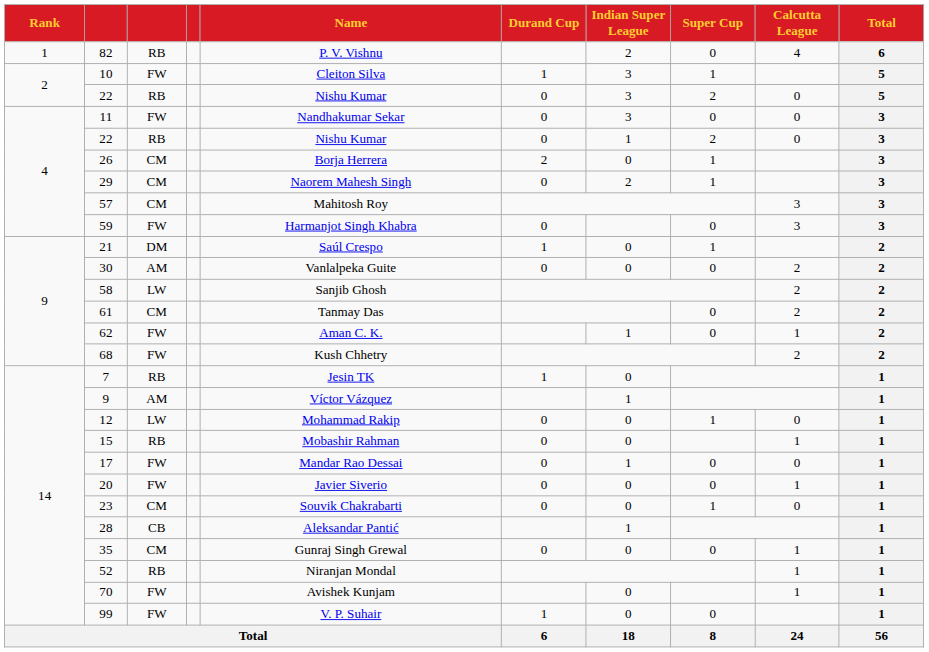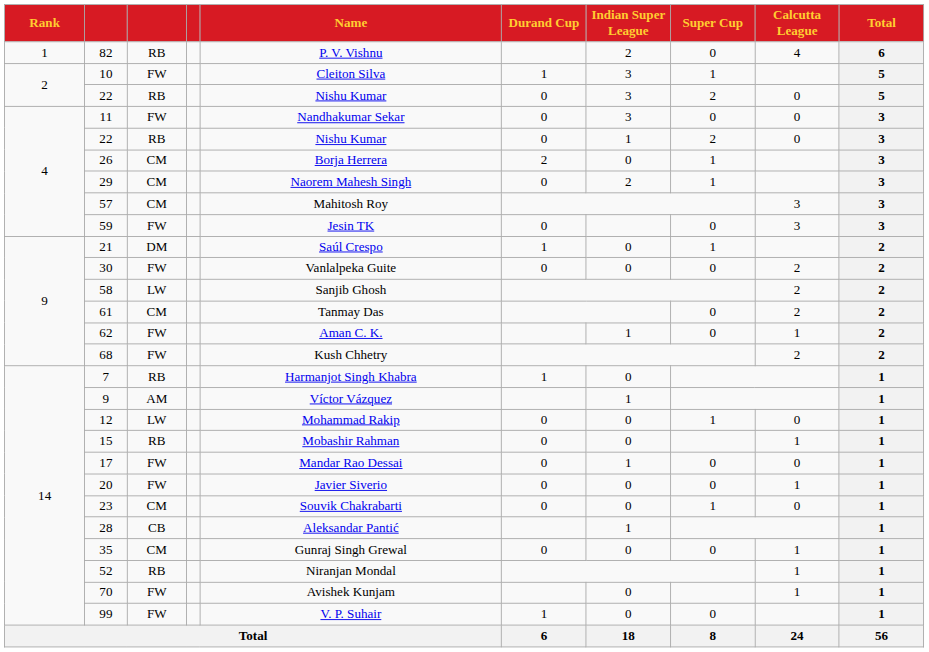 <table class="wikitable" style="text-align:center; font-size:90%; width:80%;">
 <tr>
 <th style="background:#d71a23; color:#ffcd31; text-align:center;">Rank</th>
 <th style="background:#d71a23; color:#ffcd31; text-align:center;"></th>
 <th style="background:#d71a23; color:#ffcd31; text-align:center;"></th>
 <th style="background:#d71a23; color:#ffcd31; text-align:center;"></th>
 <th style="background:#d71a23; color:#ffcd31; text-align:center;">Name</th>
 <th style="background:#d71a23; color:#ffcd31; text-align:center; width:86px;">Durand Cup</th>
 <th style="background:#d71a23; color:#ffcd31; text-align:center; width:86px;">Indian Super League</th>
 <th style="background:#d71a23; color:#ffcd31; text-align:center; width:86px;">Super Cup</th>
 <th style="background:#d71a23; color:#ffcd31; text-align:center; width:86px;">Calcutta League</th>
 <th style="background:#d71a23; color:#ffcd31; text-align:center; width:86px;">Total</th>
 </tr>
 <tr>
 <td rowspan=1>1</td>
 <td>82</td>
 <td>RB</td>
 <td></td>
 <td><a href='#'>P. V. Vishnu</a></td>
 <td></td>
 <td>2</td>
 <td>0</td>
 <td>4</td>
 <th>6</th>
 </tr>
 <tr>
 <td rowspan=2>2</td>
 <td>10</td>
 <td>FW</td>
 <td></td>
 <td><a href='#'>Cleiton Silva</a></td>
 <td>1</td>
 <td>3</td>
 <td>1</td>
 <td></td>
 <th>5</th>
 </tr>
 <tr>
 <td>22</td>
 <td>RB</td>
 <td></td>
 <td><a href='#'>Nishu Kumar</a></td>
 <td>0</td>
 <td>3</td>
 <td>2</td>
 <td>0</td>
 <th>5</th>
 </tr>
 <tr>
 <td rowspan=6>4</td>
 <td>11</td>
 <td>FW</td>
 <td></td>
 <td><a href='#'>Nandhakumar Sekar</a></td>
 <td>0</td>
 <td>3</td>
 <td>0</td>
 <td>0</td>
 <th>3</th>
 </tr>
 <tr>
 <td>22</td>
 <td>RB</td>
 <td></td>
 <td><a href='#'>Nishu Kumar</a></td>
 <td>0</td>
 <td>1</td>
 <td>2</td>
 <td>0</td>
 <th>3</th>
 </tr>
 <tr>
 <td>26</td>
 <td>CM</td>
 <td></td>
 <td><a href='#'>Borja Herrera</a></td>
 <td>2</td>
 <td>0</td>
 <td>1</td>
 <td></td>
 <th>3</th>
 </tr>
 <tr>
 <td>29</td>
 <td>CM</td>
 <td></td>
 <td><a href='#'>Naorem Mahesh Singh</a></td>
 <td>0</td>
 <td>2</td>
 <td>1</td>
 <td></td>
 <th>3</th>
 </tr>
 <tr>
 <td>57</td>
 <td>CM</td>
 <td></td>
 <td>Mahitosh Roy</td>
 <td colspan=3></td>
 <td>3</td>
 <th>3</th>
 </tr>
 <tr>
 <td>59</td>
 <td>FW</td>
 <td></td>
-<td><a href='#'>Harmanjot Singh Khabra</a></td>
+<td><a href='#'>Jesin TK</a></td>
 <td>0</td>
 <td></td>
 <td>0</td>
 <td>3</td>
 <th>3</th>
 </tr>
 <tr>
 <td rowspan=6>9</td>
 <td>21</td>
 <td>DM</td>
 <td></td>
 <td><a href='#'>Saúl Crespo</a></td>
 <td>1</td>
 <td>0</td>
 <td>1</td>
 <td></td>
 <th>2</th>
 </tr>
 <tr>
 <td>30</td>
-<td>AM</td>
+<td>FW</td>
 <td></td>
 <td>Vanlalpeka Guite</td>
 <td>0</td>
 <td>0</td>
 <td>0</td>
 <td>2</td>
 <th>2</th>
 </tr>
 <tr>
 <td>58</td>
 <td>LW</td>
 <td></td>
 <td>Sanjib Ghosh</td>
 <td colspan=3></td>
 <td>2</td>
 <th>2</th>
 </tr>
 <tr>
 <td>61</td>
 <td>CM</td>
 <td></td>
 <td>Tanmay Das</td>
 <td colspan=2></td>
 <td>0</td>
 <td>2</td>
 <th>2</th>
 </tr>
 <tr>
 <td>62</td>
 <td>FW</td>
 <td></td>
 <td><a href='#'>Aman C. K.</a></td>
 <td></td>
 <td>1</td>
 <td>0</td>
 <td>1</td>
 <th>2</th>
 </tr>
 <tr>
 <td>68</td>
 <td>FW</td>
 <td></td>
 <td>Kush Chhetry</td>
 <td colspan=3></td>
 <td>2</td>
 <th>2</th>
 </tr>
 <tr>
 <td rowspan=12>14</td>
 <td>7</td>
 <td>RB</td>
 <td></td>
-<td><a href='#'>Jesin TK</a></td>
+<td><a href='#'>Harmanjot Singh Khabra</a></td>
 <td>1</td>
 <td>0</td>
 <td colspan=2></td>
 <th>1</th>
 </tr>
 <tr>
 <td>9</td>
 <td>AM</td>
 <td></td>
 <td><a href='#'>Víctor Vázquez</a></td>
 <td></td>
 <td>1</td>
 <td colspan=2></td>
 <th>1</th>
 </tr>
 <tr>
 <td>12</td>
 <td>LW</td>
 <td></td>
 <td><a href='#'>Mohammad Rakip</a></td>
 <td>0</td>
 <td>0</td>
 <td>1</td>
 <td>0</td>
 <th>1</th>
 </tr>
 <tr>
 <td>15</td>
 <td>RB</td>
 <td></td>
 <td><a href='#'>Mobashir Rahman</a></td>
 <td>0</td>
 <td>0</td>
 <td></td>
 <td>1</td>
 <th>1</th>
 </tr>
 <tr>
 <td>17</td>
 <td>FW</td>
 <td></td>
 <td><a href='#'>Mandar Rao Dessai</a></td>
 <td>0</td>
 <td>1</td>
 <td>0</td>
 <td>0</td>
 <th>1</th>
 </tr>
 <tr>
 <td>20</td>
 <td>FW</td>
 <td></td>
 <td><a href='#'>Javier Siverio</a></td>
 <td>0</td>
 <td>0</td>
 <td>0</td>
 <td>1</td>
 <th>1</th>
 </tr>
 <tr>
 <td>23</td>
 <td>CM</td>
 <td></td>
 <td><a href='#'>Souvik Chakrabarti</a></td>
 <td>0</td>
 <td>0</td>
 <td>1</td>
 <td>0</td>
 <th>1</th>
 </tr>
 <tr>
 <td>28</td>
 <td>CB</td>
 <td></td>
 <td><a href='#'>Aleksandar Pantić</a></td>
 <td></td>
 <td>1</td>
 <td colspan=2></td>
 <th>1</th>
 </tr>
 <tr>
 <td>35</td>
 <td>CM</td>
 <td></td>
 <td>Gunraj Singh Grewal</td>
 <td>0</td>
 <td>0</td>
 <td>0</td>
 <td>1</td>
 <th>1</th>
 </tr>
 <tr>
 <td>52</td>
 <td>RB</td>
 <td></td>
 <td>Niranjan Mondal</td>
 <td colspan=3></td>
 <td>1</td>
 <th>1</th>
 </tr>
 <tr>
 <td>70</td>
 <td>FW</td>
 <td></td>
 <td>Avishek Kunjam</td>
 <td></td>
 <td>0</td>
 <td></td>
 <td>1</td>
 <th>1</th>
 </tr>
 <tr>
 <td>99</td>
 <td>FW</td>
 <td></td>
 <td><a href='#'>V. P. Suhair</a></td>
 <td>1</td>
 <td>0</td>
 <td>0</td>
 <td></td>
 <th>1</th>
 </tr>
 <tr>
 <th colspan=5>Total</th>
 <th>6</th>
 <th>18</th>
 <th>8</th>
 <th>24</th>
 <th>56</th>
 </tr>
 </table>
